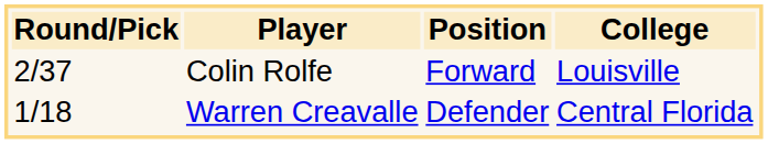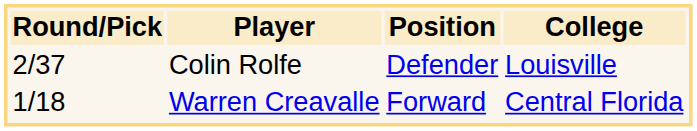 <table border="0" style="border: 2px solid #fad67d; background-color: #faf6ed">
 <tr align="center" bgcolor="#faecc8">
 <th>Round/Pick</th>
 <th>Player</th>
 <th>Position</th>
 <th>College</th>
 </tr>
 <tr>
 <td>2/37</td>
 <td>Colin Rolfe</td>
-<td><a href='#'>Forward</a></td>
+<td><a href='#'>Defender</a></td>
 <td><a href='#'>Louisville</a></td>
 </tr>
 <tr>
 <td>1/18</td>
 <td><a href='#'>Warren Creavalle</a></td>
-<td><a href='#'>Defender</a></td>
+<td><a href='#'>Forward</a></td>
 <td><a href='#'>Central Florida</a></td>
 </tr>
 </table>
